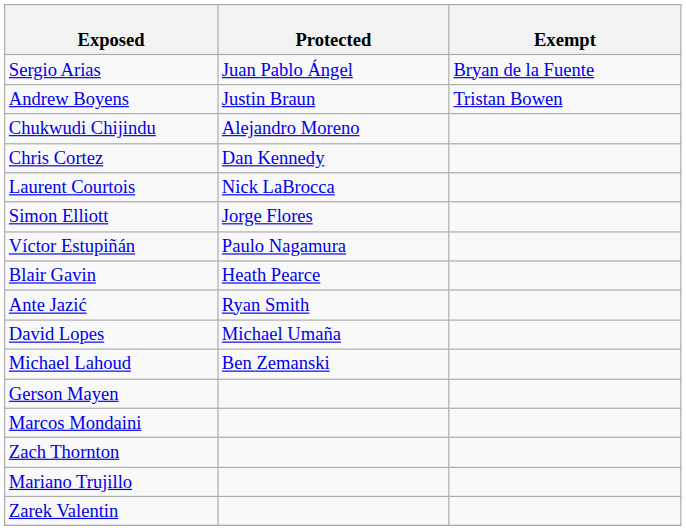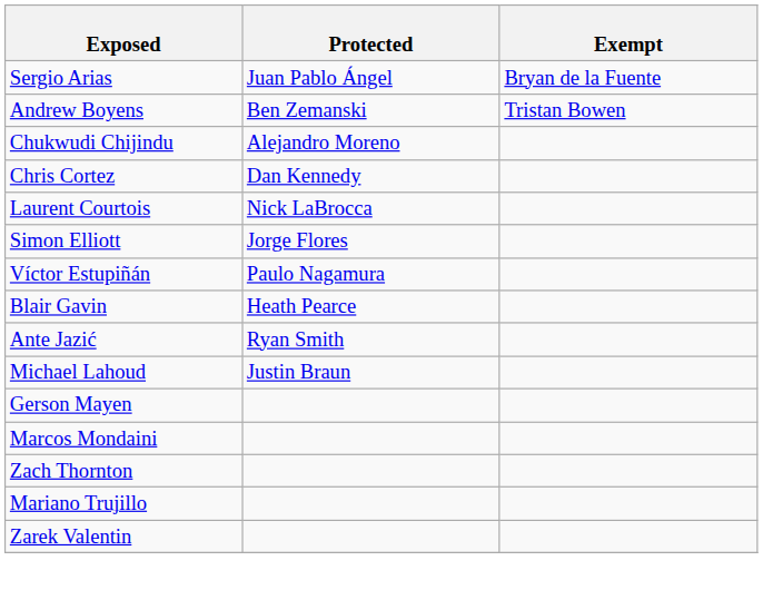 <table class="wikitable">
 <tr>
 <th style="width:23%"><br>Exposed</th>
 <th style="width:25%"><br>Protected</th>
 <th style="width:25%"><br>Exempt</th>
 </tr>
 <tr>
 <td><a href='#'>Sergio Arias</a></td>
 <td><a href='#'>Juan Pablo Ángel</a></td>
 <td><a href='#'>Bryan de la Fuente</a></td>
 </tr>
 <tr>
 <td><a href='#'>Andrew Boyens</a></td>
-<td><a href='#'>Justin Braun</a></td>
+<td><a href='#'>Ben Zemanski</a></td>
 <td><a href='#'>Tristan Bowen</a></td>
 </tr>
 <tr>
 <td><a href='#'>Chukwudi Chijindu</a></td>
 <td><a href='#'>Alejandro Moreno</a></td>
 <td></td>
 </tr>
 <tr>
 <td><a href='#'>Chris Cortez</a></td>
 <td><a href='#'>Dan Kennedy</a></td>
 <td></td>
 </tr>
 <tr>
 <td><a href='#'>Laurent Courtois</a></td>
 <td><a href='#'>Nick LaBrocca</a></td>
 <td></td>
 </tr>
 <tr>
 <td><a href='#'>Simon Elliott</a></td>
 <td><a href='#'>Jorge Flores</a></td>
 <td></td>
 </tr>
 <tr>
 <td><a href='#'>Víctor Estupiñán</a></td>
 <td><a href='#'>Paulo Nagamura</a></td>
 <td></td>
 </tr>
 <tr>
 <td><a href='#'>Blair Gavin</a></td>
 <td><a href='#'>Heath Pearce</a></td>
 <td></td>
 </tr>
 <tr>
 <td><a href='#'>Ante Jazić</a></td>
 <td><a href='#'>Ryan Smith</a></td>
 <td></td>
 </tr>
 <tr>
-<td><a href='#'>David Lopes</a></td>
-<td><a href='#'>Michael Umaña</a></td>
-<td></td>
-</tr>
-<tr>
 <td><a href='#'>Michael Lahoud</a></td>
-<td><a href='#'>Ben Zemanski</a></td>
+<td><a href='#'>Justin Braun</a></td>
 <td></td>
 </tr>
 <tr>
 <td><a href='#'>Gerson Mayen</a></td>
 <td></td>
 <td></td>
 </tr>
 <tr>
 <td><a href='#'>Marcos Mondaini</a></td>
 <td></td>
 <td></td>
 </tr>
 <tr>
 <td><a href='#'>Zach Thornton</a></td>
 <td></td>
 <td></td>
 </tr>
 <tr>
 <td><a href='#'>Mariano Trujillo</a></td>
 <td></td>
 <td></td>
 </tr>
 <tr>
 <td><a href='#'>Zarek Valentin</a></td>
 <td></td>
 <td></td>
 </tr>
 <tr>
 </tr>
 </table>
